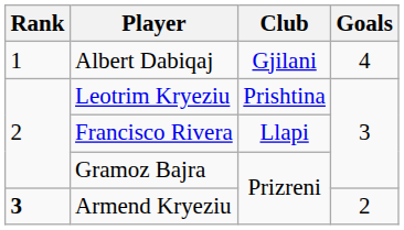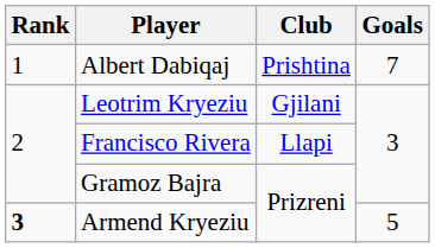 <table class="wikitable">
 <tr>
 <th>Rank</th>
 <th>Player</th>
 <th>Club</th>
 <th>Goals</th>
 </tr>
 <tr>
 <td>1</td>
 <td> Albert Dabiqaj</td>
-<td align="center"><a href='#'>Gjilani</a></td>
-<td align="center">4</td>
+<td align="center"><a href='#'>Prishtina</a></td>
+<td align="center">7</td>
 </tr>
 <tr>
 <td rowspan="3">2</td>
 <td> <a href='#'>Leotrim Kryeziu</a></td>
-<td align="center"><a href='#'>Prishtina</a></td>
+<td align="center"><a href='#'>Gjilani</a></td>
 <td align="center" rowspan="3">3</td>
 </tr>
 <tr>
 <td> <a href='#'>Francisco Rivera</a></td>
 <td align="center"><a href='#'>Llapi</a></td>
 </tr>
 <tr>
 <td> Gramoz Bajra</td>
 <td align="center" rowspan="2">Prizreni</td>
 </tr>
 <tr>
 <td><strong>3</strong></td>
 <td> Armend Kryeziu</td>
-<td align="center">2</td>
+<td align="center">5</td>
 </tr>
 </table>
